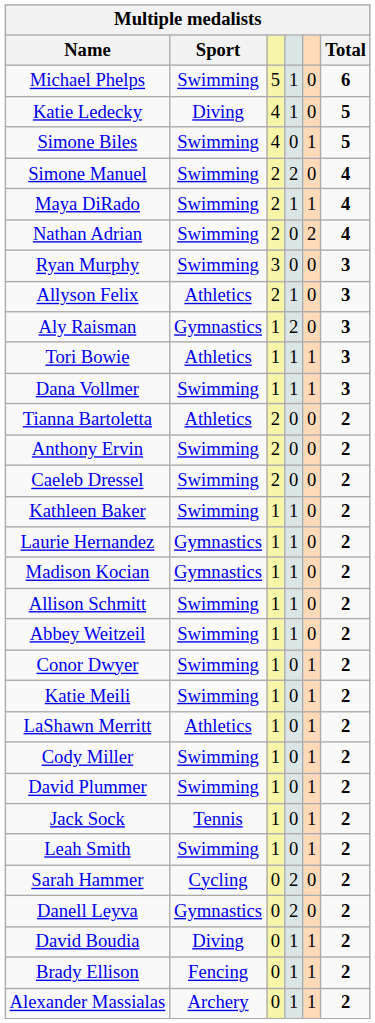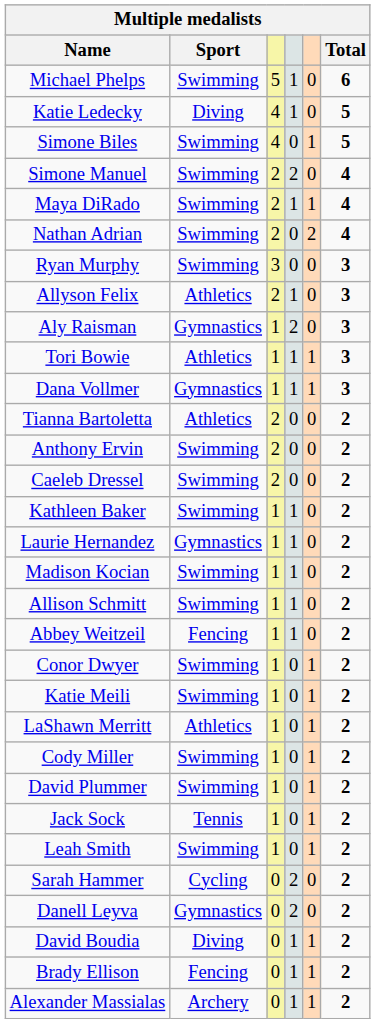 <table class=wikitable style=font-size:85%;float:right;text-align:center>
 <tr>
 <th colspan=6>Multiple medalists</th>
 </tr>
 <tr>
 <th>Name</th>
 <th>Sport</th>
 <td bgcolor=F7F6A8></td>
 <td bgcolor=DCE5E5></td>
 <td bgcolor=FFDAB9></td>
 <th>Total</th>
 </tr>
 <tr>
 <td><a href='#'>Michael Phelps</a></td>
 <td><a href='#'>Swimming</a></td>
 <td bgcolor=F7F6A8>5</td>
 <td bgcolor=DCE5E5>1</td>
 <td bgcolor=FFDAB9>0</td>
 <td><strong>6</strong></td>
 </tr>
 <tr>
 <td><a href='#'>Katie Ledecky</a></td>
 <td><a href='#'>Diving</a></td>
 <td bgcolor=F7F6A8>4</td>
 <td bgcolor=DCE5E5>1</td>
 <td bgcolor=FFDAB9>0</td>
 <td><strong>5</strong></td>
 </tr>
 <tr>
 <td><a href='#'>Simone Biles</a></td>
 <td><a href='#'>Swimming</a></td>
 <td bgcolor=F7F6A8>4</td>
 <td bgcolor=DCE5E5>0</td>
 <td bgcolor=FFDAB9>1</td>
 <td><strong>5</strong></td>
 </tr>
 <tr>
 <td><a href='#'>Simone Manuel</a></td>
 <td><a href='#'>Swimming</a></td>
 <td bgcolor=F7F6A8>2</td>
 <td bgcolor=DCE5E5>2</td>
 <td bgcolor=FFDAB9>0</td>
 <td><strong>4</strong></td>
 </tr>
 <tr>
 <td><a href='#'>Maya DiRado</a></td>
 <td><a href='#'>Swimming</a></td>
 <td bgcolor=F7F6A8>2</td>
 <td bgcolor=DCE5E5>1</td>
 <td bgcolor=FFDAB9>1</td>
 <td><strong>4</strong></td>
 </tr>
 <tr>
 <td><a href='#'>Nathan Adrian</a></td>
 <td><a href='#'>Swimming</a></td>
 <td bgcolor=F7F6A8>2</td>
 <td bgcolor=DCE5E5>0</td>
 <td bgcolor=FFDAB9>2</td>
 <td><strong>4</strong></td>
 </tr>
 <tr>
 <td><a href='#'>Ryan Murphy</a></td>
 <td><a href='#'>Swimming</a></td>
 <td bgcolor=F7F6A8>3</td>
 <td bgcolor=DCE5E5>0</td>
 <td bgcolor=FFDAB9>0</td>
 <td><strong>3</strong></td>
 </tr>
 <tr>
 <td><a href='#'>Allyson Felix</a></td>
 <td><a href='#'>Athletics</a></td>
 <td bgcolor=F7F6A8>2</td>
 <td bgcolor=DCE5E5>1</td>
 <td bgcolor=FFDAB9>0</td>
 <td><strong>3</strong></td>
 </tr>
 <tr>
 <td><a href='#'>Aly Raisman</a></td>
 <td><a href='#'>Gymnastics</a></td>
 <td bgcolor=F7F6A8>1</td>
 <td bgcolor=DCE5E5>2</td>
 <td bgcolor=FFDAB9>0</td>
 <td><strong>3</strong></td>
 </tr>
 <tr>
 <td><a href='#'>Tori Bowie</a></td>
 <td><a href='#'>Athletics</a></td>
 <td bgcolor=F7F6A8>1</td>
 <td bgcolor=DCE5E5>1</td>
 <td bgcolor=FFDAB9>1</td>
 <td><strong>3</strong></td>
 </tr>
 <tr>
 <td><a href='#'>Dana Vollmer</a></td>
-<td><a href='#'>Swimming</a></td>
+<td><a href='#'>Gymnastics</a></td>
 <td bgcolor=F7F6A8>1</td>
 <td bgcolor=DCE5E5>1</td>
 <td bgcolor=FFDAB9>1</td>
 <td><strong>3</strong></td>
 </tr>
 <tr>
 <td><a href='#'>Tianna Bartoletta</a></td>
 <td><a href='#'>Athletics</a></td>
 <td bgcolor=F7F6A8>2</td>
 <td bgcolor=DCE5E5>0</td>
 <td bgcolor=FFDAB9>0</td>
 <td><strong>2</strong></td>
 </tr>
 <tr>
 <td><a href='#'>Anthony Ervin</a></td>
 <td><a href='#'>Swimming</a></td>
 <td bgcolor=F7F6A8>2</td>
 <td bgcolor=DCE5E5>0</td>
 <td bgcolor=FFDAB9>0</td>
 <td><strong>2</strong></td>
 </tr>
 <tr>
 <td><a href='#'>Caeleb Dressel</a></td>
 <td><a href='#'>Swimming</a></td>
 <td bgcolor=F7F6A8>2</td>
 <td bgcolor=DCE5E5>0</td>
 <td bgcolor=FFDAB9>0</td>
 <td><strong>2</strong></td>
 </tr>
 <tr>
 <td><a href='#'>Kathleen Baker</a></td>
 <td><a href='#'>Swimming</a></td>
 <td bgcolor=F7F6A8>1</td>
 <td bgcolor=DCE5E5>1</td>
 <td bgcolor=FFDAB9>0</td>
 <td><strong>2</strong></td>
 </tr>
 <tr>
 <td><a href='#'>Laurie Hernandez</a></td>
 <td><a href='#'>Gymnastics</a></td>
 <td bgcolor=F7F6A8>1</td>
 <td bgcolor=DCE5E5>1</td>
 <td bgcolor=FFDAB9>0</td>
 <td><strong>2</strong></td>
 </tr>
 <tr>
 <td><a href='#'>Madison Kocian</a></td>
-<td><a href='#'>Gymnastics</a></td>
+<td><a href='#'>Swimming</a></td>
 <td bgcolor=F7F6A8>1</td>
 <td bgcolor=DCE5E5>1</td>
 <td bgcolor=FFDAB9>0</td>
 <td><strong>2</strong></td>
 </tr>
 <tr>
 <td><a href='#'>Allison Schmitt</a></td>
 <td><a href='#'>Swimming</a></td>
 <td bgcolor=F7F6A8>1</td>
 <td bgcolor=DCE5E5>1</td>
 <td bgcolor=FFDAB9>0</td>
 <td><strong>2</strong></td>
 </tr>
 <tr>
 <td><a href='#'>Abbey Weitzeil</a></td>
-<td><a href='#'>Swimming</a></td>
+<td><a href='#'>Fencing</a></td>
 <td bgcolor=F7F6A8>1</td>
 <td bgcolor=DCE5E5>1</td>
 <td bgcolor=FFDAB9>0</td>
 <td><strong>2</strong></td>
 </tr>
 <tr>
 <td><a href='#'>Conor Dwyer</a></td>
 <td><a href='#'>Swimming</a></td>
 <td bgcolor=F7F6A8>1</td>
 <td bgcolor=DCE5E5>0</td>
 <td bgcolor=FFDAB9>1</td>
 <td><strong>2</strong></td>
 </tr>
 <tr>
 <td><a href='#'>Katie Meili</a></td>
 <td><a href='#'>Swimming</a></td>
 <td bgcolor=F7F6A8>1</td>
 <td bgcolor=DCE5E5>0</td>
 <td bgcolor=FFDAB9>1</td>
 <td><strong>2</strong></td>
 </tr>
 <tr>
 <td><a href='#'>LaShawn Merritt</a></td>
 <td><a href='#'>Athletics</a></td>
 <td bgcolor=F7F6A8>1</td>
 <td bgcolor=DCE5E5>0</td>
 <td bgcolor=FFDAB9>1</td>
 <td><strong>2</strong></td>
 </tr>
 <tr>
 <td><a href='#'>Cody Miller</a></td>
 <td><a href='#'>Swimming</a></td>
 <td bgcolor=F7F6A8>1</td>
 <td bgcolor=DCE5E5>0</td>
 <td bgcolor=FFDAB9>1</td>
 <td><strong>2</strong></td>
 </tr>
 <tr>
 <td><a href='#'>David Plummer</a></td>
 <td><a href='#'>Swimming</a></td>
 <td bgcolor=F7F6A8>1</td>
 <td bgcolor=DCE5E5>0</td>
 <td bgcolor=FFDAB9>1</td>
 <td><strong>2</strong></td>
 </tr>
 <tr>
 <td><a href='#'>Jack Sock</a></td>
 <td><a href='#'>Tennis</a></td>
 <td bgcolor=F7F6A8>1</td>
 <td bgcolor=DCE5E5>0</td>
 <td bgcolor=FFDAB9>1</td>
 <td><strong>2</strong></td>
 </tr>
 <tr>
 <td><a href='#'>Leah Smith</a></td>
 <td><a href='#'>Swimming</a></td>
 <td bgcolor=F7F6A8>1</td>
 <td bgcolor=DCE5E5>0</td>
 <td bgcolor=FFDAB9>1</td>
 <td><strong>2</strong></td>
 </tr>
 <tr>
 <td><a href='#'>Sarah Hammer</a></td>
 <td><a href='#'>Cycling</a></td>
 <td bgcolor=F7F6A8>0</td>
 <td bgcolor=DCE5E5>2</td>
 <td bgcolor=FFDAB9>0</td>
 <td><strong>2</strong></td>
 </tr>
 <tr>
 <td><a href='#'>Danell Leyva</a></td>
 <td><a href='#'>Gymnastics</a></td>
 <td bgcolor=F7F6A8>0</td>
 <td bgcolor=DCE5E5>2</td>
 <td bgcolor=FFDAB9>0</td>
 <td><strong>2</strong></td>
 </tr>
 <tr>
 <td><a href='#'>David Boudia</a></td>
 <td><a href='#'>Diving</a></td>
 <td bgcolor=F7F6A8>0</td>
 <td bgcolor=DCE5E5>1</td>
 <td bgcolor=FFDAB9>1</td>
 <td><strong>2</strong></td>
 </tr>
 <tr>
 <td><a href='#'>Brady Ellison</a></td>
 <td><a href='#'>Fencing</a></td>
 <td bgcolor=F7F6A8>0</td>
 <td bgcolor=DCE5E5>1</td>
 <td bgcolor=FFDAB9>1</td>
 <td><strong>2</strong></td>
 </tr>
 <tr>
 <td><a href='#'>Alexander Massialas</a></td>
 <td><a href='#'>Archery</a></td>
 <td bgcolor=F7F6A8>0</td>
 <td bgcolor=DCE5E5>1</td>
 <td bgcolor=FFDAB9>1</td>
 <td><strong>2</strong></td>
 </tr>
 </table>
